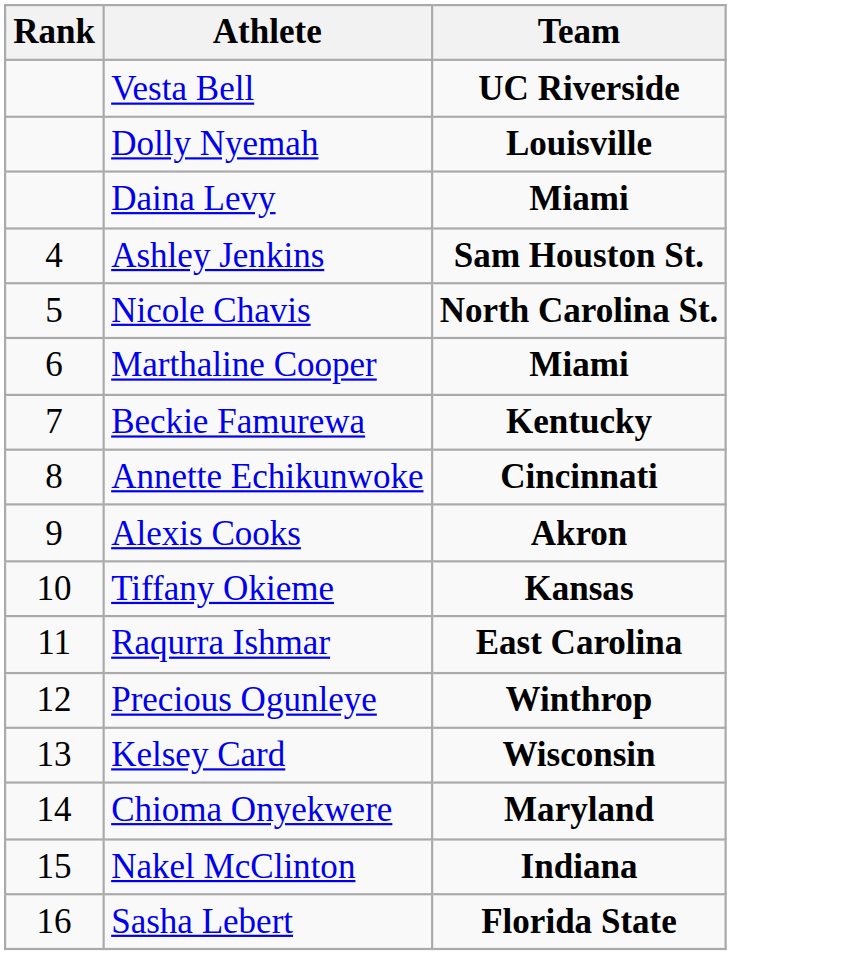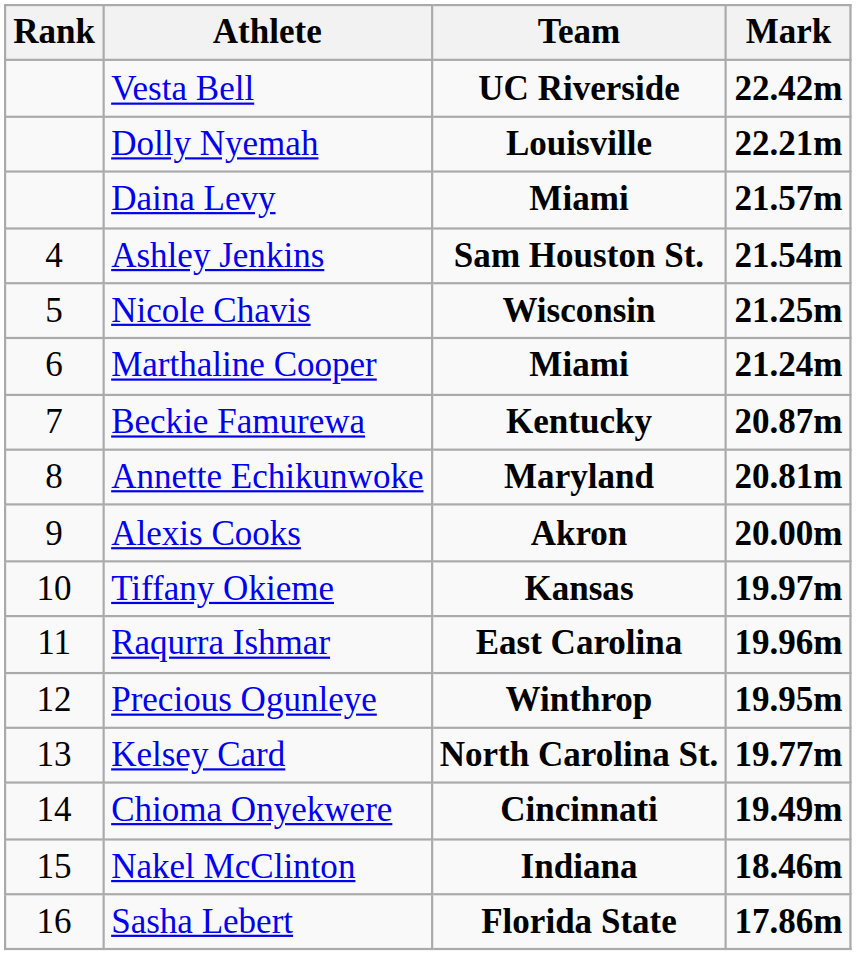 <table class="wikitable sortable" style="text-align: center;">
 <tr>
 <th>Rank</th>
 <th>Athlete</th>
 <th>Team</th>
+<th>Mark</th>
 </tr>
 <tr>
 <td></td>
 <td align=left><a href='#'>Vesta Bell</a></td>
 <td><strong>UC Riverside</strong></td>
+<td><strong>22.42m</strong></td>
 </tr>
 <tr>
 <td></td>
 <td align=left><a href='#'>Dolly Nyemah</a></td>
 <td><strong>Louisville</strong></td>
+<td><strong>22.21m</strong></td>
 </tr>
 <tr>
 <td></td>
 <td align=left><a href='#'>Daina Levy</a></td>
 <td><strong>Miami</strong></td>
+<td><strong>21.57m</strong></td>
 </tr>
 <tr>
 <td>4</td>
 <td align=left><a href='#'>Ashley Jenkins</a></td>
 <td><strong>Sam Houston St.</strong></td>
+<td><strong>21.54m</strong></td>
 </tr>
 <tr>
 <td>5</td>
 <td align=left><a href='#'>Nicole Chavis</a></td>
-<td><strong>North Carolina St.</strong></td>
+<td><strong>Wisconsin</strong></td>
+<td><strong>21.25m</strong></td>
 </tr>
 <tr>
 <td>6</td>
 <td align=left><a href='#'>Marthaline Cooper</a></td>
 <td><strong>Miami</strong></td>
+<td><strong>21.24m</strong></td>
 </tr>
 <tr>
 <td>7</td>
 <td align=left><a href='#'>Beckie Famurewa</a></td>
 <td><strong>Kentucky</strong></td>
+<td><strong>20.87m</strong></td>
 </tr>
 <tr>
 <td>8</td>
 <td align=left><a href='#'>Annette Echikunwoke</a></td>
-<td><strong>Cincinnati</strong></td>
+<td><strong>Maryland</strong></td>
+<td><strong>20.81m</strong></td>
 </tr>
 <tr>
 <td>9</td>
 <td align=left><a href='#'>Alexis Cooks</a></td>
 <td><strong>Akron</strong></td>
+<td><strong>20.00m</strong></td>
 </tr>
 <tr>
 <td>10</td>
 <td align=left><a href='#'>Tiffany Okieme</a></td>
 <td><strong>Kansas</strong></td>
+<td><strong>19.97m</strong></td>
 </tr>
 <tr>
 <td>11</td>
 <td align=left><a href='#'>Raqurra Ishmar</a></td>
 <td><strong>East Carolina</strong></td>
+<td><strong>19.96m</strong></td>
 </tr>
 <tr>
 <td>12</td>
 <td align=left><a href='#'>Precious Ogunleye</a></td>
 <td><strong>Winthrop</strong></td>
+<td><strong>19.95m</strong></td>
 </tr>
 <tr>
 <td>13</td>
 <td align=left><a href='#'>Kelsey Card</a></td>
-<td><strong>Wisconsin</strong></td>
+<td><strong>North Carolina St.</strong></td>
+<td><strong>19.77m</strong></td>
 </tr>
 <tr>
 <td>14</td>
 <td align=left><a href='#'>Chioma Onyekwere</a></td>
-<td><strong>Maryland</strong></td>
+<td><strong>Cincinnati</strong></td>
+<td><strong>19.49m</strong></td>
 </tr>
 <tr>
 <td>15</td>
 <td align=left><a href='#'>Nakel McClinton</a></td>
 <td><strong>Indiana</strong></td>
+<td><strong>18.46m</strong></td>
 </tr>
 <tr>
 <td>16</td>
 <td align=left><a href='#'>Sasha Lebert</a></td>
 <td><strong>Florida State</strong></td>
+<td><strong>17.86m</strong></td>
 </tr>
 </table>
